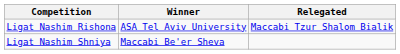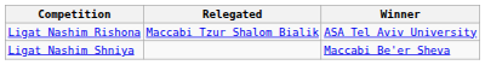 <table class="wikitable">
 <tr>
 <th>Competition</th>
+<th>Relegated</th>
 <th>Winner</th>
-<th>Relegated</th>
 </tr>
 <tr>
 <td><a href='#'>Ligat Nashim Rishona</a></td>
+<td><a href='#'>Maccabi Tzur Shalom Bialik</a></td>
 <td><a href='#'>ASA Tel Aviv University</a></td>
-<td><a href='#'>Maccabi Tzur Shalom Bialik</a></td>
 </tr>
 <tr>
 <td><a href='#'>Ligat Nashim Shniya</a></td>
+<td></td>
 <td><a href='#'>Maccabi Be'er Sheva</a></td>
-<td></td>
 </tr>
 </table>
